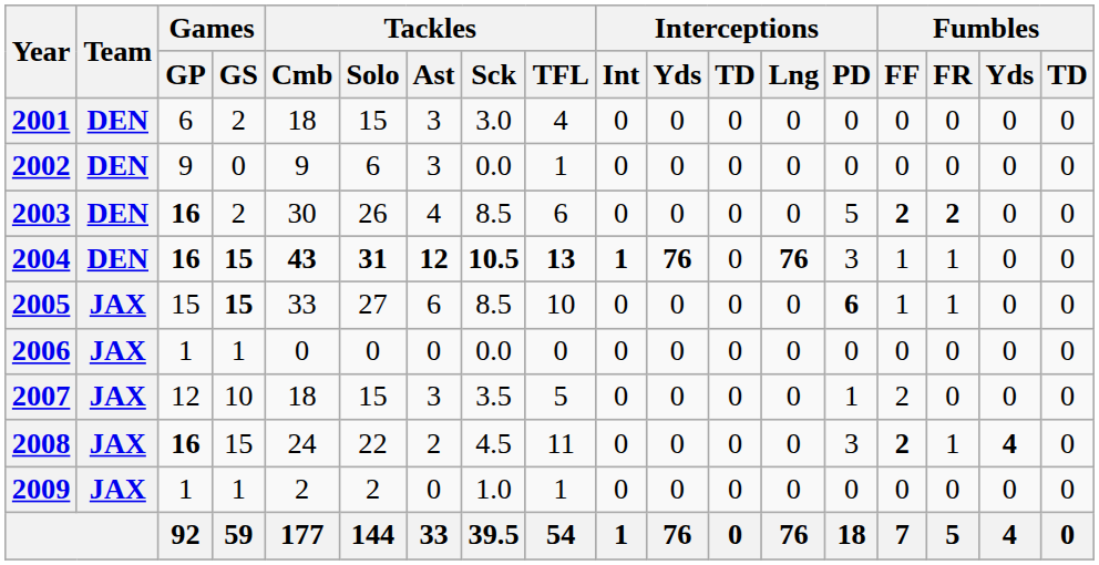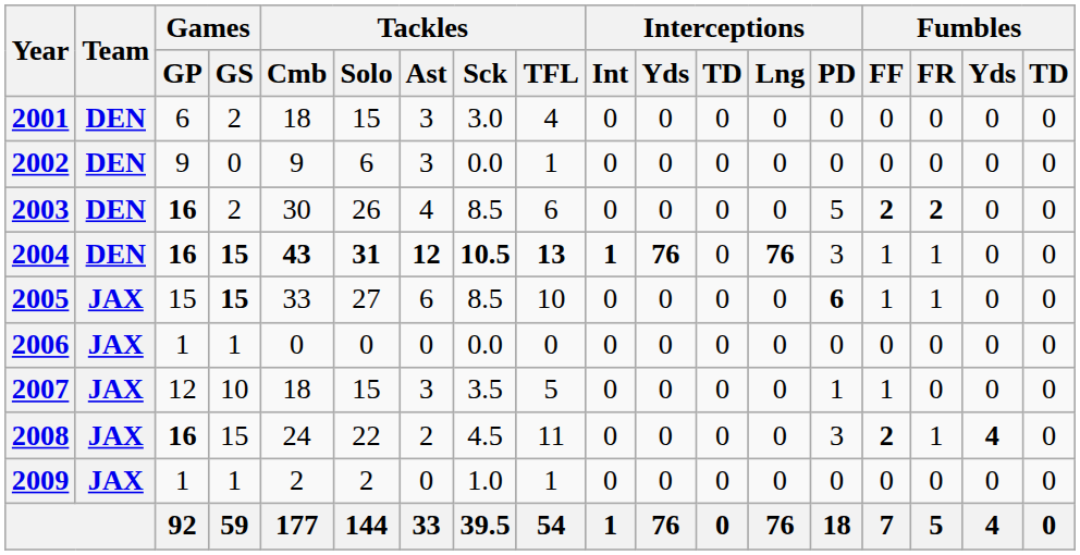 <table class="wikitable" style="text-align:center">
 <tr>
 <th rowspan="2">Year</th>
 <th rowspan="2">Team</th>
 <th colspan="2">Games</th>
 <th colspan="5">Tackles</th>
 <th colspan="5">Interceptions</th>
 <th colspan="4">Fumbles</th>
 </tr>
 <tr>
 <th>GP</th>
 <th>GS</th>
 <th>Cmb</th>
 <th>Solo</th>
 <th>Ast</th>
 <th>Sck</th>
 <th>TFL</th>
 <th>Int</th>
 <th>Yds</th>
 <th>TD</th>
 <th>Lng</th>
 <th>PD</th>
 <th>FF</th>
 <th>FR</th>
 <th>Yds</th>
 <th>TD</th>
 </tr>
 <tr>
 <th><a href='#'>2001</a></th>
 <th><a href='#'>DEN</a></th>
 <td>6</td>
 <td>2</td>
 <td>18</td>
 <td>15</td>
 <td>3</td>
 <td>3.0</td>
 <td>4</td>
 <td>0</td>
 <td>0</td>
 <td>0</td>
 <td>0</td>
 <td>0</td>
 <td>0</td>
 <td>0</td>
 <td>0</td>
 <td>0</td>
 </tr>
 <tr>
 <th><a href='#'>2002</a></th>
 <th><a href='#'>DEN</a></th>
 <td>9</td>
 <td>0</td>
 <td>9</td>
 <td>6</td>
 <td>3</td>
 <td>0.0</td>
 <td>1</td>
 <td>0</td>
 <td>0</td>
 <td>0</td>
 <td>0</td>
 <td>0</td>
 <td>0</td>
 <td>0</td>
 <td>0</td>
 <td>0</td>
 </tr>
 <tr>
 <th><a href='#'>2003</a></th>
 <th><a href='#'>DEN</a></th>
 <td><strong>16</strong></td>
 <td>2</td>
 <td>30</td>
 <td>26</td>
 <td>4</td>
 <td>8.5</td>
 <td>6</td>
 <td>0</td>
 <td>0</td>
 <td>0</td>
 <td>0</td>
 <td>5</td>
 <td><strong>2</strong></td>
 <td><strong>2</strong></td>
 <td>0</td>
 <td>0</td>
 </tr>
 <tr>
 <th><a href='#'>2004</a></th>
 <th><a href='#'>DEN</a></th>
 <td><strong>16</strong></td>
 <td><strong>15</strong></td>
 <td><strong>43</strong></td>
 <td><strong>31</strong></td>
 <td><strong>12</strong></td>
 <td><strong>10.5</strong></td>
 <td><strong>13</strong></td>
 <td><strong>1</strong></td>
 <td><strong>76</strong></td>
 <td>0</td>
 <td><strong>76</strong></td>
 <td>3</td>
 <td>1</td>
 <td>1</td>
 <td>0</td>
 <td>0</td>
 </tr>
 <tr>
 <th><a href='#'>2005</a></th>
 <th><a href='#'>JAX</a></th>
 <td>15</td>
 <td><strong>15</strong></td>
 <td>33</td>
 <td>27</td>
 <td>6</td>
 <td>8.5</td>
 <td>10</td>
 <td>0</td>
 <td>0</td>
 <td>0</td>
 <td>0</td>
 <td><strong>6</strong></td>
 <td>1</td>
 <td>1</td>
 <td>0</td>
 <td>0</td>
 </tr>
 <tr>
 <th><a href='#'>2006</a></th>
 <th><a href='#'>JAX</a></th>
 <td>1</td>
 <td>1</td>
 <td>0</td>
 <td>0</td>
 <td>0</td>
 <td>0.0</td>
 <td>0</td>
 <td>0</td>
 <td>0</td>
 <td>0</td>
 <td>0</td>
 <td>0</td>
 <td>0</td>
 <td>0</td>
 <td>0</td>
 <td>0</td>
 </tr>
 <tr>
 <th><a href='#'>2007</a></th>
 <th><a href='#'>JAX</a></th>
 <td>12</td>
 <td>10</td>
 <td>18</td>
 <td>15</td>
 <td>3</td>
 <td>3.5</td>
 <td>5</td>
 <td>0</td>
 <td>0</td>
 <td>0</td>
 <td>0</td>
 <td>1</td>
-<td>2</td>
+<td>1</td>
 <td>0</td>
 <td>0</td>
 <td>0</td>
 </tr>
 <tr>
 <th><a href='#'>2008</a></th>
 <th><a href='#'>JAX</a></th>
 <td><strong>16</strong></td>
 <td>15</td>
 <td>24</td>
 <td>22</td>
 <td>2</td>
 <td>4.5</td>
 <td>11</td>
 <td>0</td>
 <td>0</td>
 <td>0</td>
 <td>0</td>
 <td>3</td>
 <td><strong>2</strong></td>
 <td>1</td>
 <td><strong>4</strong></td>
 <td>0</td>
 </tr>
 <tr>
 <th><a href='#'>2009</a></th>
 <th><a href='#'>JAX</a></th>
 <td>1</td>
 <td>1</td>
 <td>2</td>
 <td>2</td>
 <td>0</td>
 <td>1.0</td>
 <td>1</td>
 <td>0</td>
 <td>0</td>
 <td>0</td>
 <td>0</td>
 <td>0</td>
 <td>0</td>
 <td>0</td>
 <td>0</td>
 <td>0</td>
 </tr>
 <tr>
 <th colspan="2"></th>
 <th>92</th>
 <th>59</th>
 <th>177</th>
 <th>144</th>
 <th>33</th>
 <th>39.5</th>
 <th>54</th>
 <th>1</th>
 <th>76</th>
 <th>0</th>
 <th>76</th>
 <th>18</th>
 <th>7</th>
 <th>5</th>
 <th>4</th>
 <th>0</th>
 </tr>
 </table>
